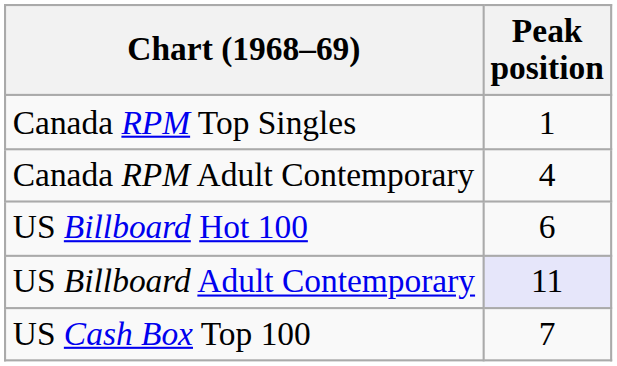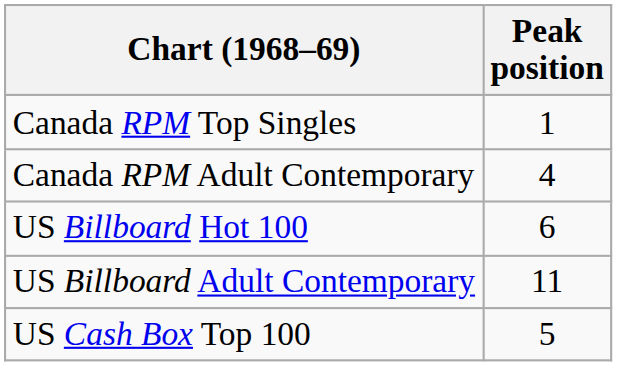 <table class="wikitable sortable">
 <tr>
 <th>Chart (1968–69)</th>
 <th>Peak<br>position</th>
 </tr>
 <tr>
 <td>Canada <em><a href='#'>RPM</a></em> Top Singles</td>
 <td style="text-align:center;">1</td>
 </tr>
 <tr>
 <td>Canada <em>RPM</em> Adult Contemporary</td>
 <td style="text-align:center;">4</td>
 </tr>
 <tr>
 <td>US <em><a href='#'>Billboard</a></em> <a href='#'>Hot 100</a></td>
 <td style="text-align:center;">6</td>
 </tr>
 <tr>
 <td>US <em>Billboard</em> <a href='#'>Adult Contemporary</a></td>
-<td style="background: lavender; text-align:center;">11</td>
+<td style="text-align:center;">11</td>
 </tr>
 <tr>
 <td>US <a href='#'><em>Cash Box</em></a> Top 100</td>
-<td style="text-align:center;">7</td>
+<td style="text-align:center;">5</td>
 </tr>
 </table>
